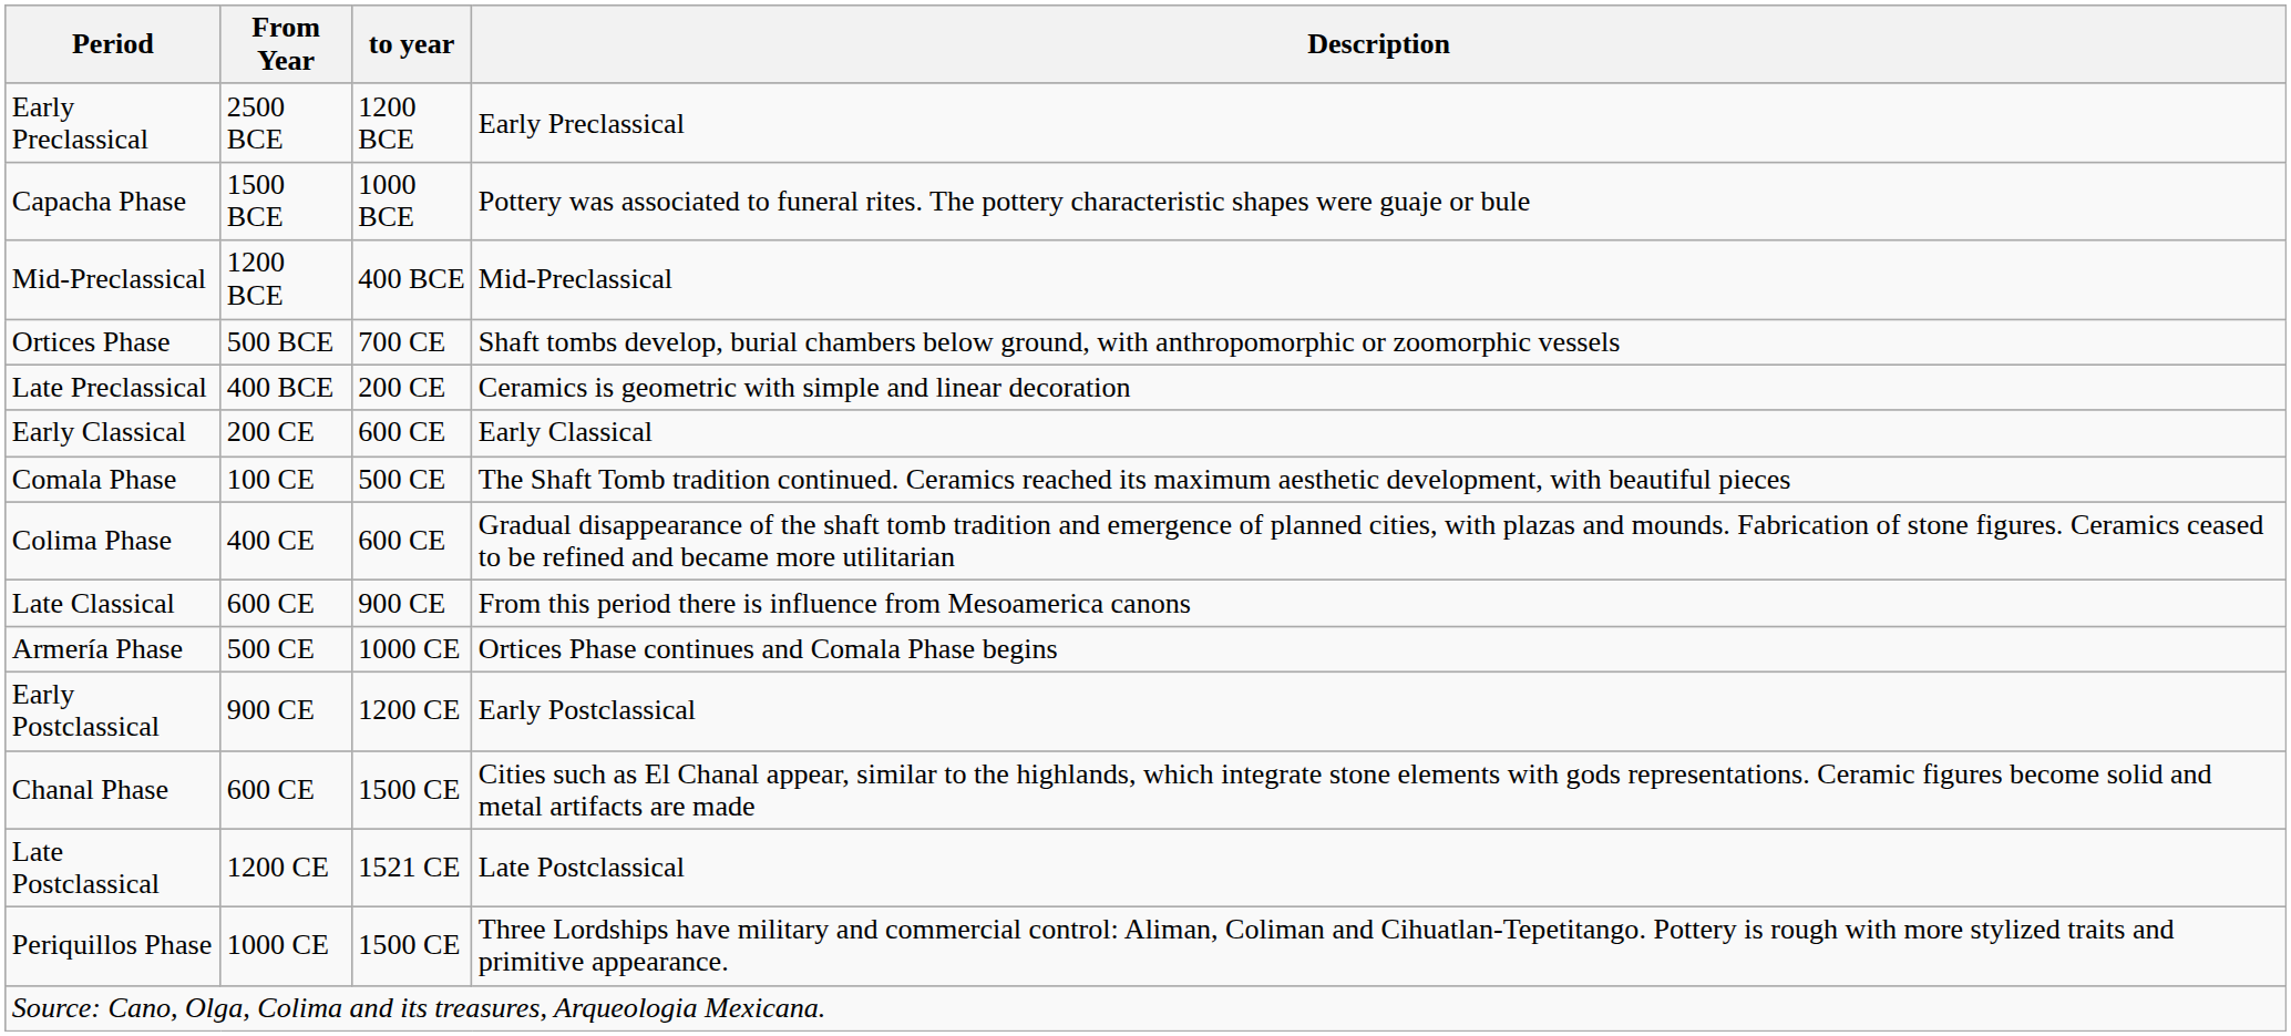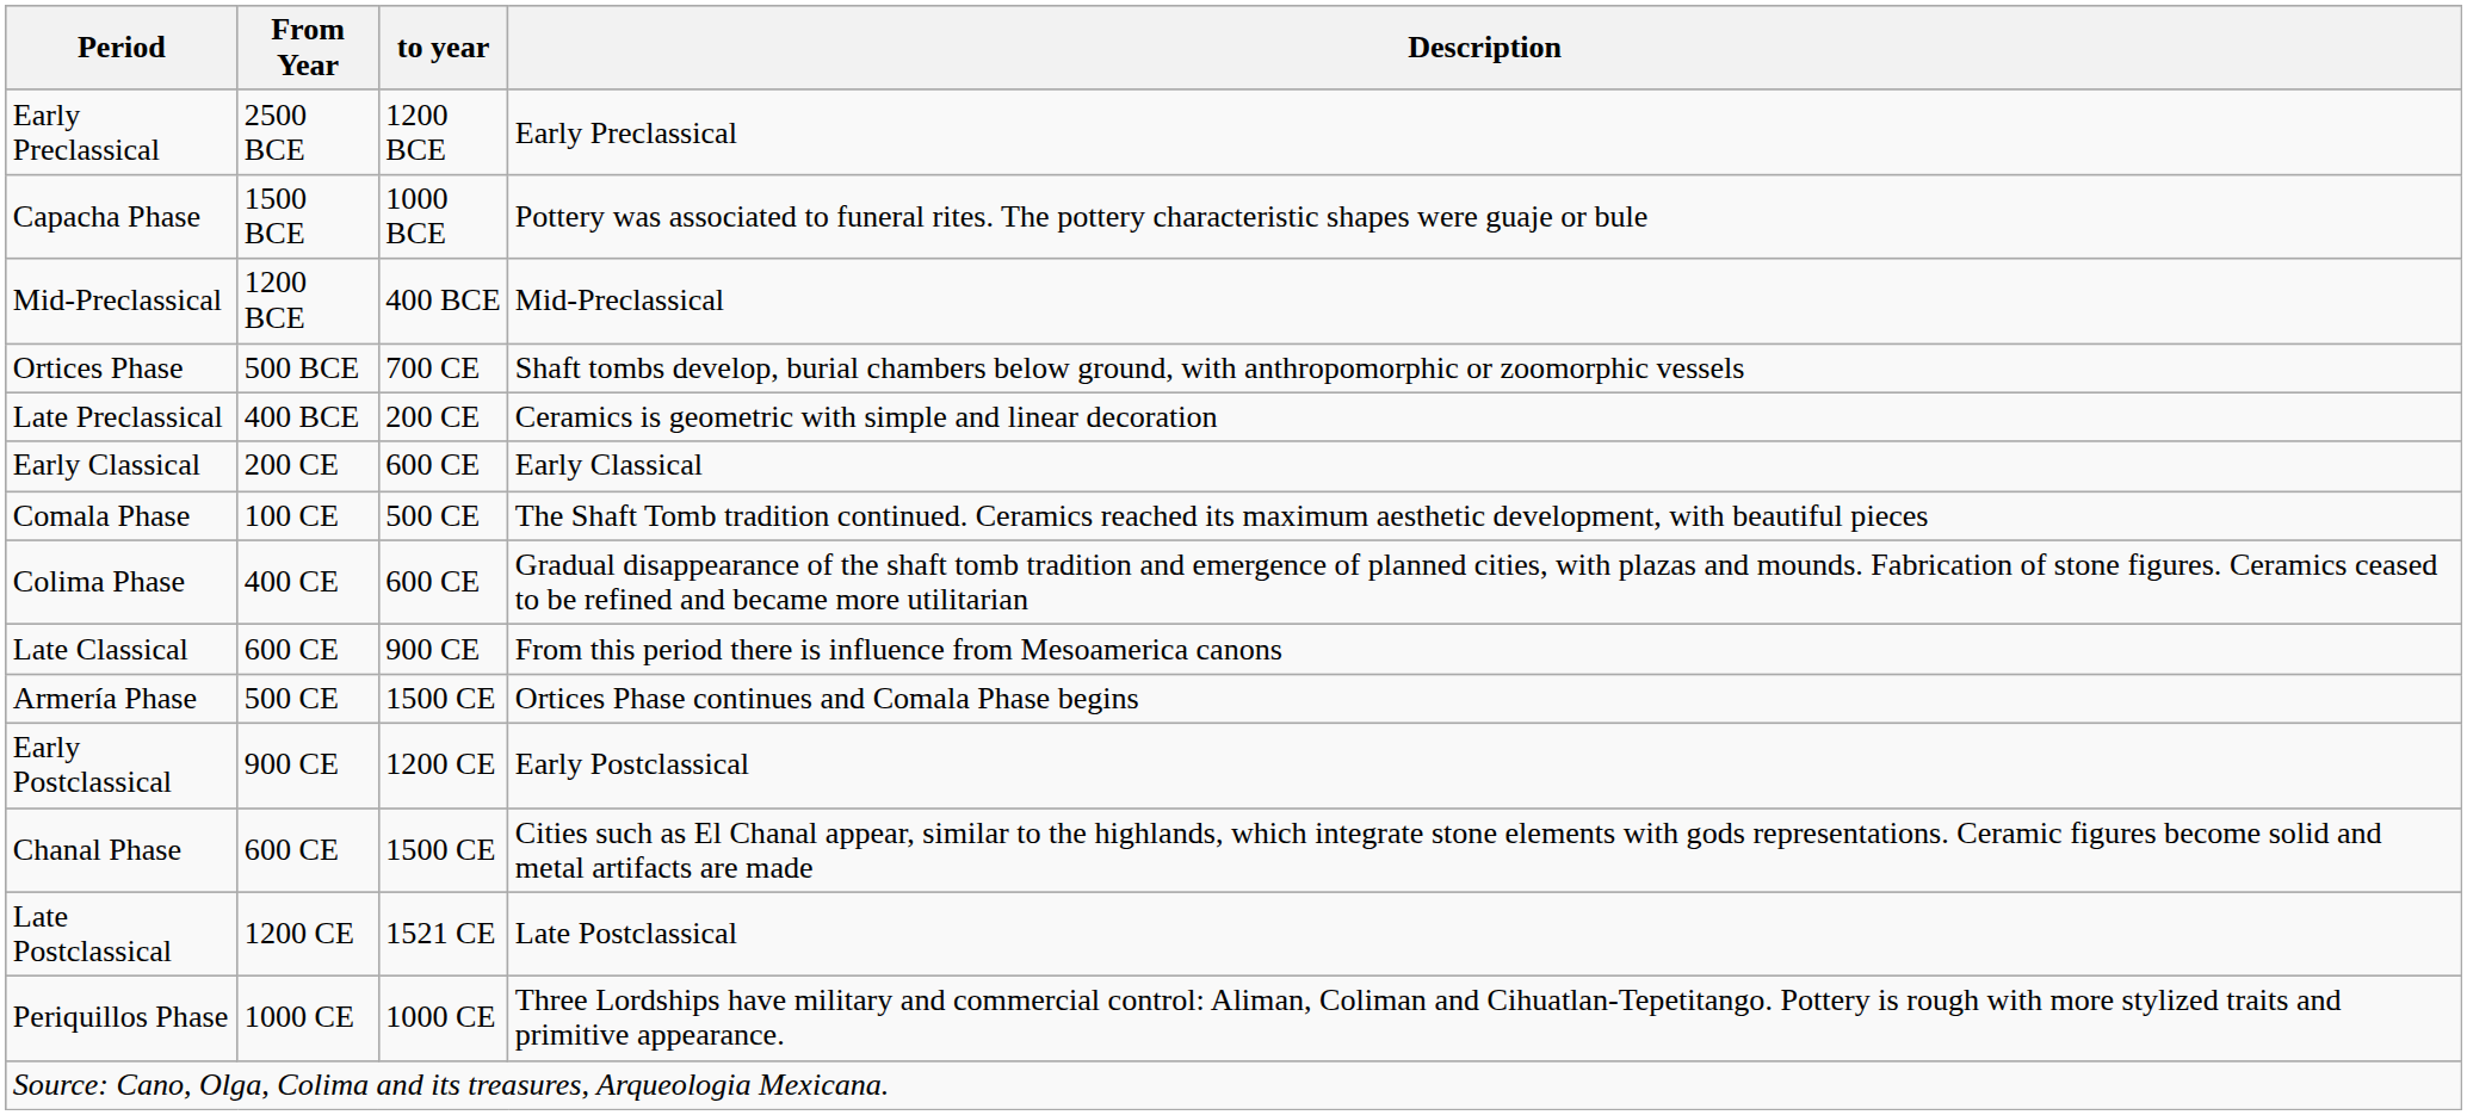 <table align="centre" | class="wikitable"  style="margin: 1em auto 1em auto">
 <tr>
 <th><strong>Period</strong></th>
 <th colspan="2"><strong>From Year</strong></th>
 <th><strong>to year</strong></th>
 <th><strong>Description</strong></th>
 </tr>
 <tr>
 <td rowspan="1">Early Preclassical</td>
 <td colspan="2">2500 BCE</td>
 <td>1200 BCE</td>
 <td>Early Preclassical</td>
 </tr>
 <tr>
 <td rowspan="1">Capacha Phase</td>
 <td colspan="2">1500 BCE</td>
 <td>1000 BCE</td>
 <td>Pottery was associated to funeral rites. The pottery characteristic shapes were guaje or bule</td>
 </tr>
 <tr>
 <td rowspan="1">Mid-Preclassical</td>
 <td colspan="2">1200 BCE</td>
 <td>400 BCE</td>
 <td>Mid-Preclassical</td>
 </tr>
 <tr>
 <td rowspan="1">Ortices Phase</td>
 <td colspan="2">500 BCE</td>
 <td>700 CE</td>
 <td>Shaft tombs develop, burial chambers below ground, with anthropomorphic or zoomorphic vessels</td>
 </tr>
 <tr>
 <td rowspan="1">Late Preclassical</td>
 <td colspan="2">400 BCE</td>
 <td>200 CE</td>
 <td>Ceramics is geometric with simple and linear decoration</td>
 </tr>
 <tr>
 <td rowspan="1">Early Classical</td>
 <td colspan="2">200 CE</td>
 <td>600 CE</td>
 <td>Early Classical</td>
 </tr>
 <tr>
 <td rowspan="1">Comala Phase</td>
 <td colspan="2">100 CE</td>
 <td>500 CE</td>
 <td>The Shaft Tomb tradition continued. Ceramics reached its maximum aesthetic development, with beautiful pieces</td>
 </tr>
 <tr>
 <td rowspan="1">Colima Phase</td>
 <td colspan="2">400 CE</td>
 <td>600 CE</td>
 <td>Gradual disappearance of the shaft tomb tradition and emergence of planned cities, with plazas and mounds. Fabrication of stone figures. Ceramics ceased to be refined and became more utilitarian</td>
 </tr>
 <tr>
 <td rowspan="1">Late Classical</td>
 <td colspan="2">600 CE</td>
 <td>900 CE</td>
 <td>From this period there is influence from Mesoamerica canons</td>
 </tr>
 <tr>
 <td rowspan="1">Armería Phase</td>
 <td colspan="2">500 CE</td>
-<td>1000 CE</td>
+<td>1500 CE</td>
 <td>Ortices Phase continues and Comala Phase begins</td>
 </tr>
 <tr>
 <td rowspan="1">Early Postclassical</td>
 <td colspan="2">900 CE</td>
 <td>1200 CE</td>
 <td>Early Postclassical</td>
 </tr>
 <tr>
 <td rowspan="1">Chanal Phase</td>
 <td colspan="2">600 CE</td>
 <td>1500 CE</td>
 <td>Cities such as El Chanal appear, similar to the highlands, which integrate stone elements with gods representations. Ceramic figures become solid and metal artifacts are made</td>
 </tr>
 <tr>
 <td rowspan="1">Late Postclassical</td>
 <td colspan="2">1200 CE</td>
 <td>1521 CE</td>
 <td>Late Postclassical</td>
 </tr>
 <tr>
 <td rowspan="1">Periquillos Phase</td>
 <td colspan="2">1000 CE</td>
-<td>1500 CE</td>
+<td>1000 CE</td>
 <td>Three Lordships have military and commercial control: Aliman, Coliman and Cihuatlan-Tepetitango. Pottery is rough with more stylized traits and primitive appearance.</td>
 </tr>
 <tr>
 <td colspan="5"><em>Source: Cano, Olga, Colima and its treasures, Arqueologia Mexicana.</em></td>
 </tr>
 </table>
